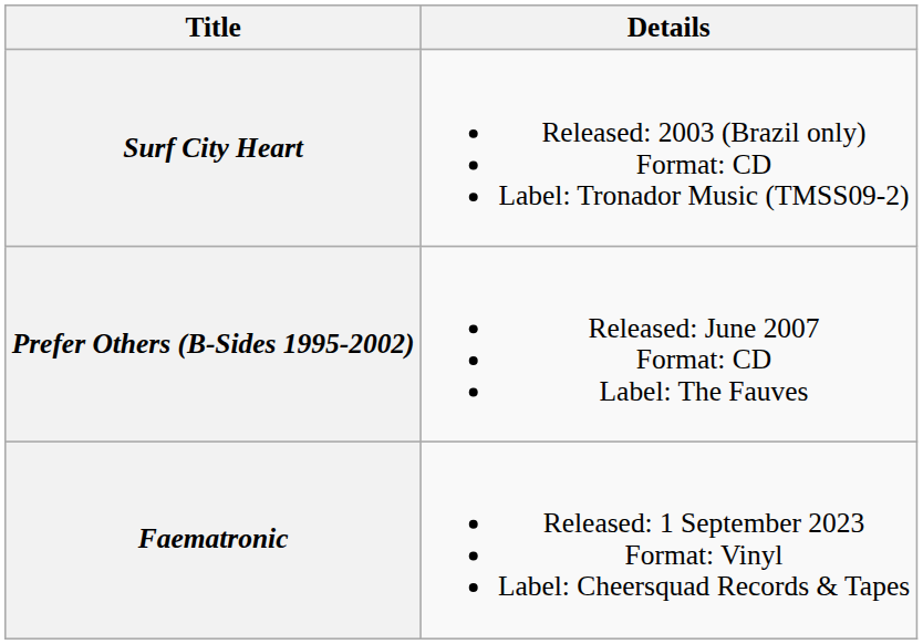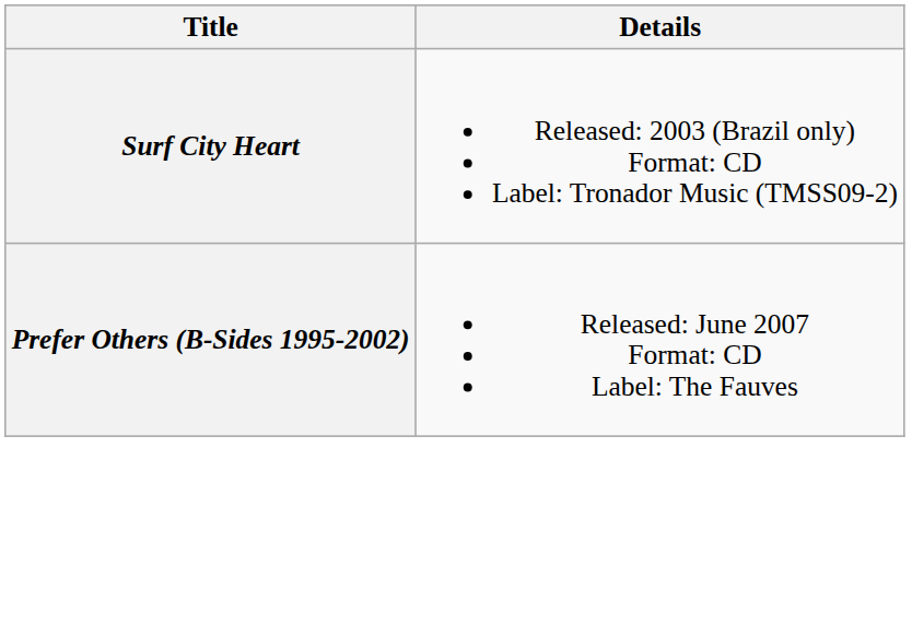 <table class="wikitable plainrowheaders" style="text-align:center;" border="1">
 <tr>
 <th>Title</th>
 <th>Details</th>
 </tr>
 <tr>
 <th scope="row"><em>Surf City Heart</em></th>
 <td><br><ul><li>Released: 2003 (Brazil only)</li><li>Format: CD</li><li>Label: Tronador Music (TMSS09-2)</li></ul></td>
 </tr>
 <tr>
 <th scope="row"><em>Prefer Others (B-Sides 1995-2002)</em></th>
 <td><br><ul><li>Released: June 2007</li><li>Format: CD</li><li>Label: The Fauves</li></ul></td>
 </tr>
-<tr>
-<th scope="row"><em>Faematronic</em></th>
-<td><br><ul><li>Released: 1 September 2023</li><li>Format: Vinyl</li><li>Label: Cheersquad Records & Tapes</li></ul></td>
-</tr>
 </table>
